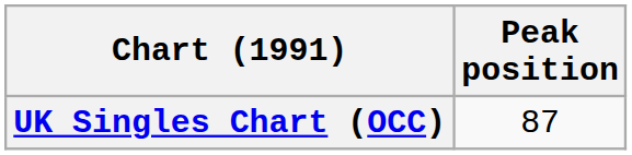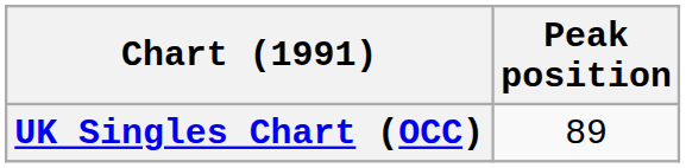 <table class="wikitable plainrowheaders" style="text-align:center">
 <tr>
 <th>Chart (1991)</th>
 <th>Peak<br>position</th>
 </tr>
 <tr>
 <th scope="row"><a href='#'>UK Singles Chart</a> (<a href='#'>OCC</a>)</th>
-<td>87</td>
+<td>89</td>
 </tr>
 </table>
